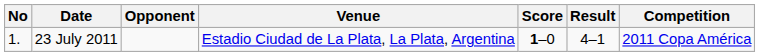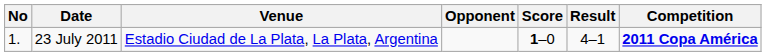 <table class="wikitable" style="font-size:85%;">
 <tr>
 <th>No</th>
 <th>Date</th>
+<th>Venue</th>
 <th>Opponent</th>
-<th>Venue</th>
 <th>Score</th>
 <th>Result</th>
 <th>Competition</th>
 </tr>
 <tr>
 <td>1.</td>
 <td>23 July 2011</td>
+<td><a href='#'>Estadio Ciudad de La Plata</a>, <a href='#'>La Plata</a>, <a href='#'>Argentina</a></td>
 <td></td>
-<td><a href='#'>Estadio Ciudad de La Plata</a>, <a href='#'>La Plata</a>, <a href='#'>Argentina</a></td>
 <td align=center><strong>1</strong>–0</td>
 <td align=center>4–1</td>
-<td><a href='#'>2011 Copa América</a></td>
+<td><strong><a href='#'>2011 Copa América</a></strong></td>
 </tr>
 </table>
